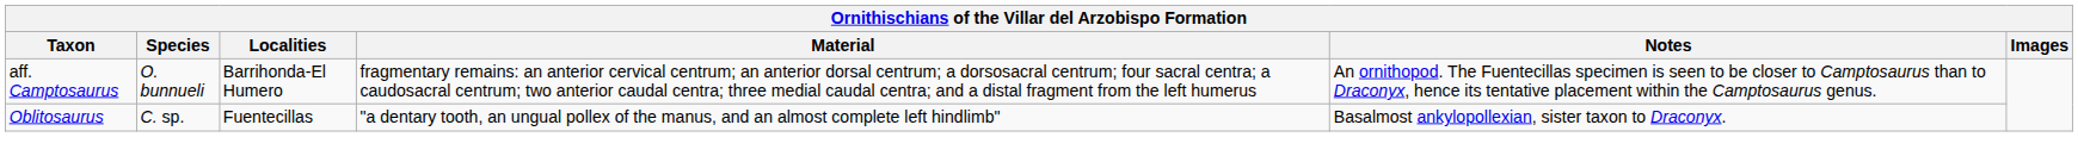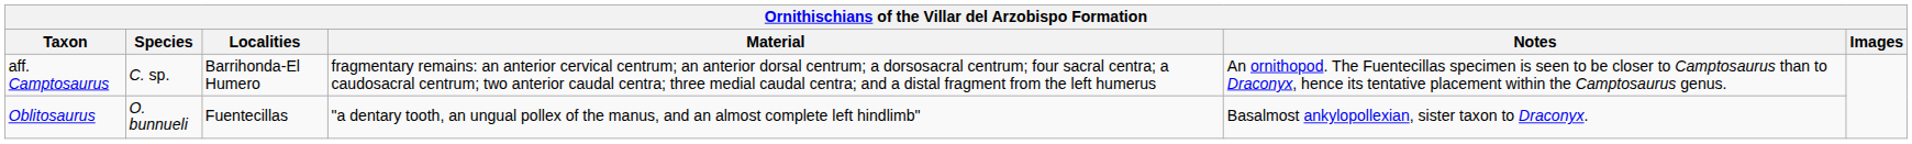 <table class="wikitable">
 <tr>
 <th colspan="6"><a href='#'>Ornithischians</a> of the Villar del Arzobispo Formation</th>
 </tr>
 <tr>
 <th>Taxon</th>
 <th>Species</th>
 <th>Localities</th>
 <th>Material</th>
 <th>Notes</th>
 <th>Images</th>
 </tr>
 <tr>
 <td>aff. <em><a href='#'>Camptosaurus</a></em></td>
-<td><em>O. bunnueli</em></td>
+<td><em>C.</em> sp.</td>
 <td>Barrihonda-El Humero</td>
 <td>fragmentary remains: an anterior cervical centrum; an anterior dorsal centrum; a dorsosacral centrum; four sacral centra; a caudosacral centrum; two anterior caudal centra; three medial caudal centra; and a distal fragment from the left humerus</td>
 <td>An <a href='#'>ornithopod</a>. The Fuentecillas specimen is seen to be closer to <em>Camptosaurus</em> than to <em><a href='#'>Draconyx</a></em>, hence its tentative placement within the <em>Camptosaurus</em> genus.</td>
 <td rowspan =100>  </td>
 </tr>
 <tr>
 <td><em><a href='#'>Oblitosaurus</a></em></td>
-<td><em>C.</em> sp.</td>
+<td><em>O. bunnueli</em></td>
 <td>Fuentecillas</td>
 <td>"a dentary tooth, an ungual pollex of the manus, and an almost complete left hindlimb"</td>
 <td>Basalmost <a href='#'>ankylopollexian</a>, sister taxon to <em><a href='#'>Draconyx</a></em>.</td>
 </tr>
 </table>
